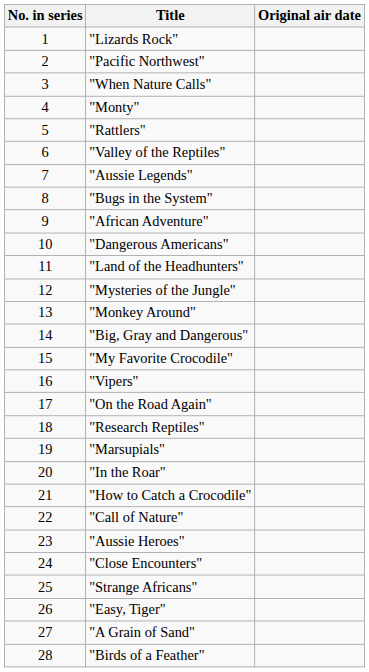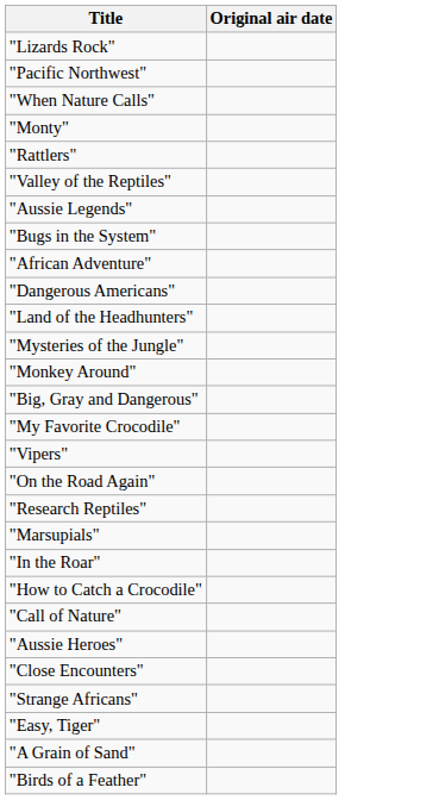 <table class="wikitable plainrowheaders" style="text-align:center">
 <tr>
-<th scope="col">No. in series</th>
 <th scope="col">Title</th>
 <th scope="col">Original air date</th>
 </tr>
 <tr>
-<td scope="row">1</td>
 <td style="text-align:left">"Lizards Rock"</td>
 <td></td>
 </tr>
 <tr>
-<td scope="row">2</td>
 <td style="text-align:left">"Pacific Northwest"</td>
 <td></td>
 </tr>
 <tr>
-<td scope="row">3</td>
 <td style="text-align:left">"When Nature Calls"</td>
 <td></td>
 </tr>
 <tr>
-<td scope="row">4</td>
 <td style="text-align:left">"Monty"</td>
 <td></td>
 </tr>
 <tr>
-<td scope="row">5</td>
 <td style="text-align:left">"Rattlers"</td>
 <td></td>
 </tr>
 <tr>
-<td scope="row">6</td>
 <td style="text-align:left">"Valley of the Reptiles"</td>
 <td></td>
 </tr>
 <tr>
-<td scope="row">7</td>
 <td style="text-align:left">"Aussie Legends"</td>
 <td></td>
 </tr>
 <tr>
-<td scope="row">8</td>
 <td style="text-align:left">"Bugs in the System"</td>
 <td></td>
 </tr>
 <tr>
-<td scope="row">9</td>
 <td style="text-align:left">"African Adventure"</td>
 <td></td>
 </tr>
 <tr>
-<td scope="row">10</td>
 <td style="text-align:left">"Dangerous Americans"</td>
 <td></td>
 </tr>
 <tr>
-<td scope="row">11</td>
 <td style="text-align:left">"Land of the Headhunters"</td>
 <td></td>
 </tr>
 <tr>
-<td scope="row">12</td>
 <td style="text-align:left">"Mysteries of the Jungle"</td>
 <td></td>
 </tr>
 <tr>
-<td scope="row">13</td>
 <td style="text-align:left">"Monkey Around"</td>
 <td></td>
 </tr>
 <tr>
-<td scope="row">14</td>
 <td style="text-align:left">"Big, Gray and Dangerous"</td>
 <td></td>
 </tr>
 <tr>
-<td scope="row">15</td>
 <td style="text-align:left">"My Favorite Crocodile"</td>
 <td></td>
 </tr>
 <tr>
-<td scope="row">16</td>
 <td style="text-align:left">"Vipers"</td>
 <td></td>
 </tr>
 <tr>
-<td scope="row">17</td>
 <td style="text-align:left">"On the Road Again"</td>
 <td></td>
 </tr>
 <tr>
-<td scope="row">18</td>
 <td style="text-align:left">"Research Reptiles"</td>
 <td></td>
 </tr>
 <tr>
-<td scope="row">19</td>
 <td style="text-align:left">"Marsupials"</td>
 <td></td>
 </tr>
 <tr>
-<td scope="row">20</td>
 <td style="text-align:left">"In the Roar"</td>
 <td></td>
 </tr>
 <tr>
-<td scope="row">21</td>
 <td style="text-align:left">"How to Catch a Crocodile"</td>
 <td></td>
 </tr>
 <tr>
-<td scope="row">22</td>
 <td style="text-align:left">"Call of Nature"</td>
 <td></td>
 </tr>
 <tr>
-<td scope="row">23</td>
 <td style="text-align:left">"Aussie Heroes"</td>
 <td></td>
 </tr>
 <tr>
-<td scope="row">24</td>
 <td style="text-align:left">"Close Encounters"</td>
 <td></td>
 </tr>
 <tr>
-<td scope="row">25</td>
 <td style="text-align:left">"Strange Africans"</td>
 <td></td>
 </tr>
 <tr>
-<td scope="row">26</td>
 <td style="text-align:left">"Easy, Tiger"</td>
 <td></td>
 </tr>
 <tr>
-<td scope="row">27</td>
 <td style="text-align:left">"A Grain of Sand"</td>
 <td></td>
 </tr>
 <tr>
-<td scope="row">28</td>
 <td style="text-align:left">"Birds of a Feather"</td>
 <td></td>
 </tr>
 </table>
